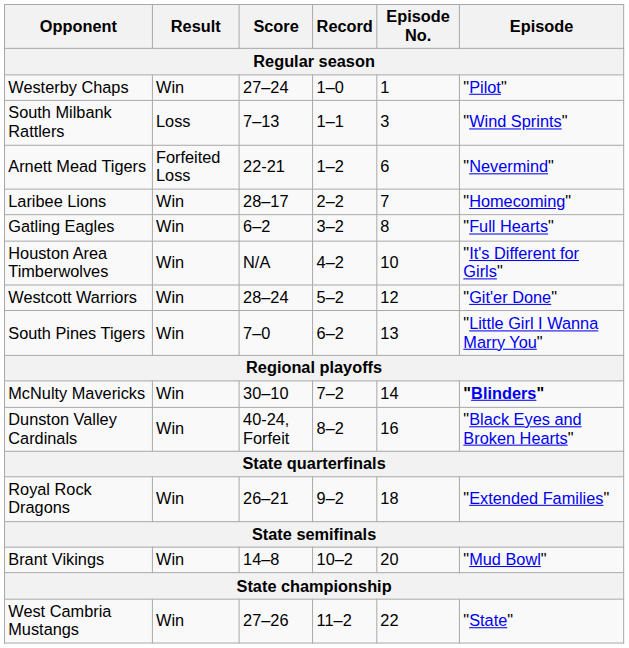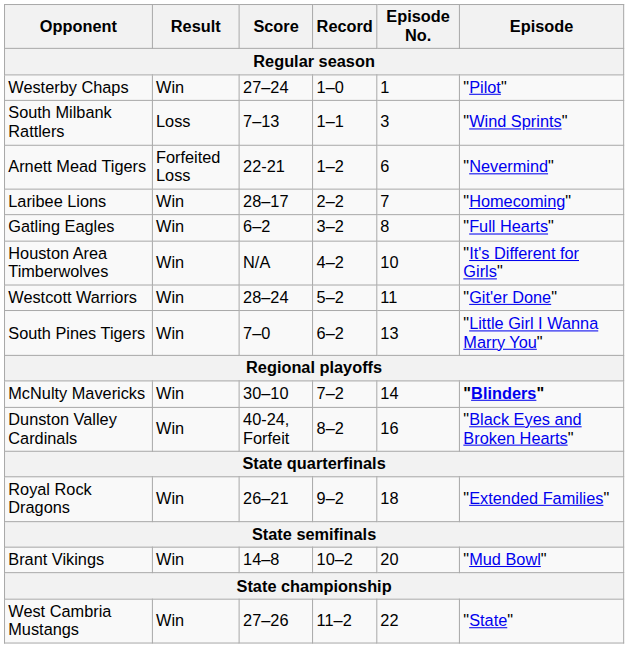 <table class="wikitable">
 <tr>
 <th>Opponent</th>
 <th>Result</th>
 <th>Score</th>
 <th>Record</th>
 <th>Episode No.</th>
 <th>Episode</th>
 </tr>
 <tr>
 <th colspan="7">Regular season</th>
 </tr>
 <tr>
 <td>Westerby Chaps</td>
 <td>Win</td>
 <td>27–24</td>
 <td>1–0</td>
 <td>1</td>
 <td>"<a href='#'>Pilot</a>"</td>
 </tr>
 <tr>
 <td>South Milbank Rattlers</td>
 <td>Loss</td>
 <td>7–13</td>
 <td>1–1</td>
 <td>3</td>
 <td>"<a href='#'>Wind Sprints</a>"</td>
 </tr>
 <tr>
 <td>Arnett Mead Tigers</td>
 <td>Forfeited Loss</td>
 <td>22-21</td>
 <td>1–2</td>
 <td>6</td>
 <td>"<a href='#'>Nevermind</a>"</td>
 </tr>
 <tr>
 <td>Laribee Lions</td>
 <td>Win</td>
 <td>28–17</td>
 <td>2–2</td>
 <td>7</td>
 <td>"<a href='#'>Homecoming</a>"</td>
 </tr>
 <tr>
 <td>Gatling Eagles</td>
 <td>Win</td>
 <td>6–2</td>
 <td>3–2</td>
 <td>8</td>
 <td>"<a href='#'>Full Hearts</a>"</td>
 </tr>
 <tr>
 <td>Houston Area Timberwolves</td>
 <td>Win</td>
 <td>N/A</td>
 <td>4–2</td>
 <td>10</td>
 <td>"<a href='#'>It's Different for Girls</a>"</td>
 </tr>
 <tr>
 <td>Westcott Warriors</td>
 <td>Win</td>
 <td>28–24</td>
 <td>5–2</td>
-<td>12</td>
+<td>11</td>
 <td>"<a href='#'>Git'er Done</a>"</td>
 </tr>
 <tr>
 <td>South Pines Tigers</td>
 <td>Win</td>
 <td>7–0</td>
 <td>6–2</td>
 <td>13</td>
 <td>"<a href='#'>Little Girl I Wanna Marry You</a>"</td>
 </tr>
 <tr>
 <th colspan="7">Regional playoffs</th>
 </tr>
 <tr>
 <td>McNulty Mavericks</td>
 <td>Win</td>
 <td>30–10</td>
 <td>7–2</td>
 <td>14</td>
 <td><strong>"<a href='#'>Blinders</a>"</strong></td>
 </tr>
 <tr>
 <td>Dunston Valley Cardinals</td>
 <td>Win</td>
 <td>40-24, Forfeit</td>
 <td>8–2</td>
 <td>16</td>
 <td>"<a href='#'>Black Eyes and Broken Hearts</a>"</td>
 </tr>
 <tr>
 <th colspan="7">State quarterfinals</th>
 </tr>
 <tr>
 <td>Royal Rock Dragons</td>
 <td>Win</td>
 <td>26–21</td>
 <td>9–2</td>
 <td>18</td>
 <td>"<a href='#'>Extended Families</a>"</td>
 </tr>
 <tr>
 <th colspan="7">State semifinals</th>
 </tr>
 <tr>
 <td>Brant Vikings</td>
 <td>Win</td>
 <td>14–8</td>
 <td>10–2</td>
 <td>20</td>
 <td>"<a href='#'>Mud Bowl</a>"</td>
 </tr>
 <tr>
 <th colspan="7">State championship</th>
 </tr>
 <tr>
 <td>West Cambria Mustangs</td>
 <td>Win</td>
 <td>27–26</td>
 <td>11–2</td>
 <td>22</td>
 <td>"<a href='#'>State</a>"</td>
 </tr>
 </table>
